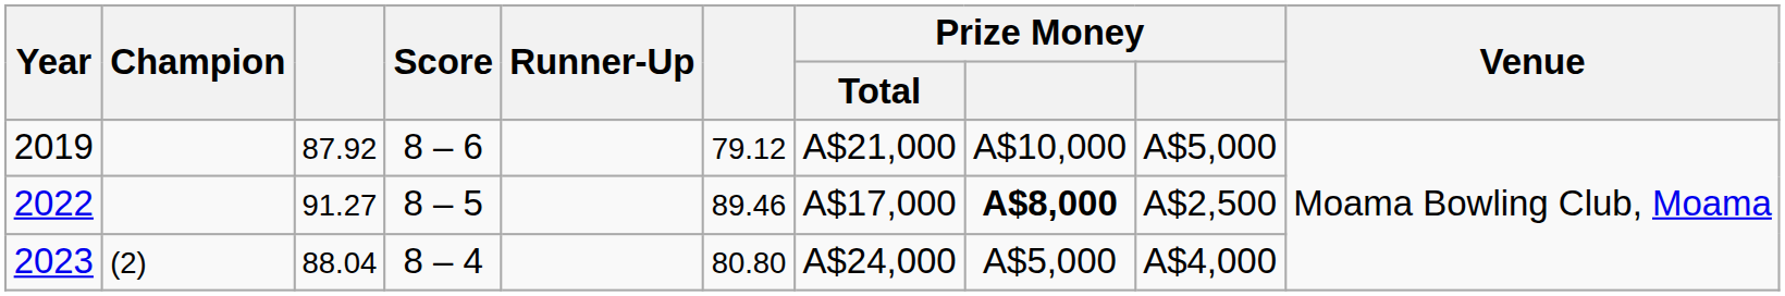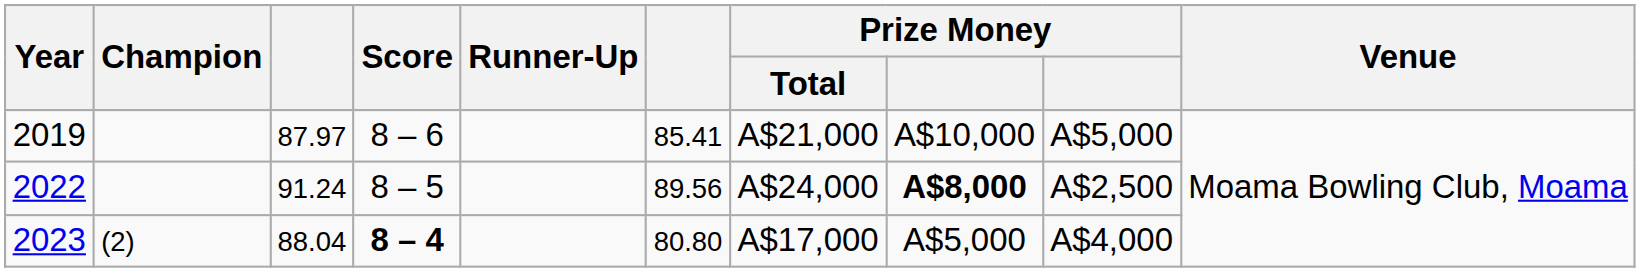 <table class="wikitable sortable">
 <tr>
 <th rowspan=2>Year</th>
 <th rowspan=2>Champion</th>
 <th rowspan=2></th>
 <th rowspan=2>Score</th>
 <th rowspan=2>Runner-Up</th>
 <th rowspan=2></th>
 <th colspan=3>Prize Money</th>
 <th rowspan=2>Venue</th>
 </tr>
 <tr>
 <th>Total</th>
 <th></th>
 <th></th>
 </tr>
 <tr>
 <td>2019</td>
 <td></td>
-<td align=center><small><span>87.92</span></small></td>
+<td align=center><small><span>87.97</span></small></td>
 <td align=center>8 – 6</td>
 <td></td>
-<td align=center><small><span>79.12</span></small></td>
+<td align=center><small><span>85.41</span></small></td>
 <td align=center>A$21,000</td>
 <td align=center>A$10,000</td>
 <td align=center>A$5,000</td>
 <td rowspan=3>Moama Bowling Club, <a href='#'>Moama</a></td>
 </tr>
 <tr>
 <td><a href='#'>2022</a></td>
 <td></td>
-<td align=center><small><span>91.27</span></small></td>
+<td align=center><small><span>91.24</span></small></td>
 <td align=center>8 – 5</td>
 <td></td>
-<td align=center><small><span>89.46</span></small></td>
-<td align=center>A$17,000</td>
+<td align=center><small><span>89.56</span></small></td>
+<td align=center>A$24,000</td>
 <td align=center><strong>A$8,000</strong></td>
 <td align=center>A$2,500</td>
 </tr>
 <tr>
 <td><a href='#'>2023</a></td>
 <td> <small>(2)</small></td>
 <td align=center><small><span>88.04</span></small></td>
-<td align=center>8 – 4</td>
+<td align=center><strong>8 – 4</strong></td>
 <td></td>
 <td align=center><small><span>80.80</span></small></td>
-<td align=center>A$24,000</td>
+<td align=center>A$17,000</td>
 <td align=center>A$5,000</td>
 <td align=center>A$4,000</td>
 </tr>
 </table>
